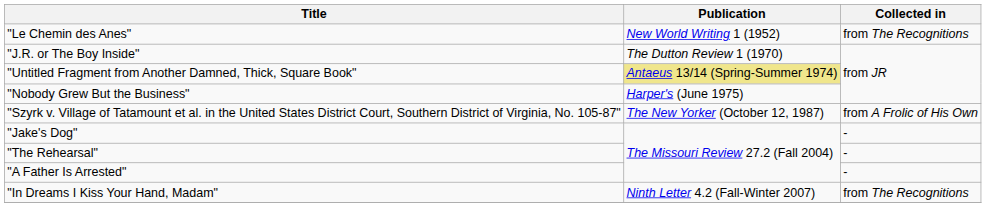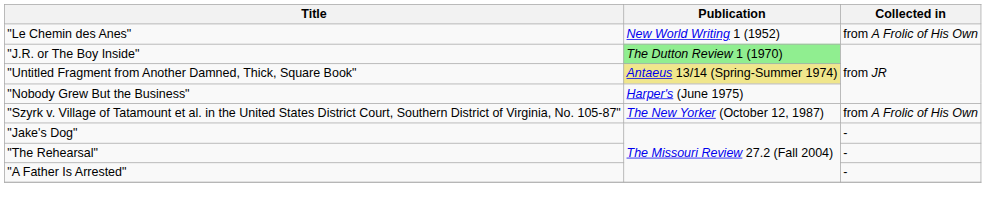 <table class="wikitable">
 <tr>
 <th>Title</th>
 <th>Publication</th>
 <th>Collected in</th>
 </tr>
 <tr>
 <td>"Le Chemin des Anes"</td>
 <td><em><a href='#'>New World Writing</a></em> 1 (1952)</td>
-<td>from <em>The Recognitions</em></td>
+<td>from <em>A Frolic of His Own</em></td>
 </tr>
 <tr>
 <td>"J.R. or The Boy Inside"</td>
-<td><em>The Dutton Review</em> 1 (1970)</td>
+<td style="background: lightgreen;"><em>The Dutton Review</em> 1 (1970)</td>
 <td rowspan=3>from <em>JR</em></td>
 </tr>
 <tr>
 <td>"Untitled Fragment from Another Damned, Thick, Square Book"</td>
 <td style="background: khaki;"><em><a href='#'>Antaeus</a></em> 13/14 (Spring-Summer 1974)</td>
 </tr>
 <tr>
 <td>"Nobody Grew But the Business"</td>
 <td><em><a href='#'>Harper's</a></em> (June 1975)</td>
 </tr>
 <tr>
 <td>"Szyrk v. Village of Tatamount et al. in the United States District Court, Southern District of Virginia, No. 105-87"</td>
 <td><em><a href='#'>The New Yorker</a></em> (October 12, 1987)</td>
 <td>from <em>A Frolic of His Own</em></td>
 </tr>
 <tr>
 <td>"Jake's Dog"</td>
 <td rowspan=3><em><a href='#'>The Missouri Review</a></em> 27.2 (Fall 2004)</td>
 <td>-</td>
 </tr>
 <tr>
 <td>"The Rehearsal"</td>
 <td>-</td>
 </tr>
 <tr>
 <td>"A Father Is Arrested"</td>
 <td>-</td>
 </tr>
 <tr>
-<td>"In Dreams I Kiss Your Hand, Madam"</td>
-<td><em><a href='#'>Ninth Letter</a></em> 4.2 (Fall-Winter 2007)</td>
-<td>from <em>The Recognitions</em></td>
-</tr>
-<tr>
 </tr>
 </table>
